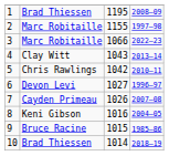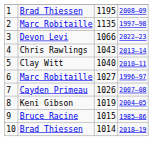 <table class="wikitable">
 <tr>
 </tr>
 <tr>
 <td>1</td>
 <td><a href='#'>Brad Thiessen</a></td>
 <td>1195</td>
 <td style="font-size:80%;"><a href='#'>2008–09</a></td>
 </tr>
 <tr>
 <td>2</td>
 <td><a href='#'>Marc Robitaille</a></td>
-<td>1155</td>
+<td>1135</td>
 <td style="font-size:80%;"><a href='#'>1997–98</a></td>
 </tr>
 <tr>
 <td>3</td>
-<td><a href='#'>Marc Robitaille</a></td>
+<td><a href='#'>Devon Levi</a></td>
 <td>1066</td>
 <td style="font-size:80%;"><a href='#'>2022–23</a></td>
 </tr>
 <tr>
 <td>4</td>
-<td>Clay Witt</td>
+<td>Chris Rawlings</td>
 <td>1043</td>
 <td style="font-size:80%;"><a href='#'>2013–14</a></td>
 </tr>
 <tr>
 <td>5</td>
-<td>Chris Rawlings</td>
-<td>1042</td>
+<td>Clay Witt</td>
+<td>1040</td>
 <td style="font-size:80%;"><a href='#'>2010–11</a></td>
 </tr>
 <tr>
 <td>6</td>
-<td><a href='#'>Devon Levi</a></td>
+<td><a href='#'>Marc Robitaille</a></td>
 <td>1027</td>
 <td style="font-size:80%;"><a href='#'>1996–97</a></td>
 </tr>
 <tr>
 <td>7</td>
 <td><a href='#'>Cayden Primeau</a></td>
 <td>1026</td>
 <td style="font-size:80%;"><a href='#'>2007–08</a></td>
 </tr>
 <tr>
 <td>8</td>
 <td>Keni Gibson</td>
-<td>1016</td>
+<td>1019</td>
 <td style="font-size:80%;"><a href='#'>2004–05</a></td>
 </tr>
 <tr>
 <td>9</td>
 <td><a href='#'>Bruce Racine</a></td>
 <td>1015</td>
 <td style="font-size:80%;"><a href='#'>1985–86</a></td>
 </tr>
 <tr>
 <td>10</td>
 <td><a href='#'>Brad Thiessen</a></td>
 <td>1014</td>
 <td style="font-size:80%;"><a href='#'>2018–19</a></td>
 </tr>
 </table>
